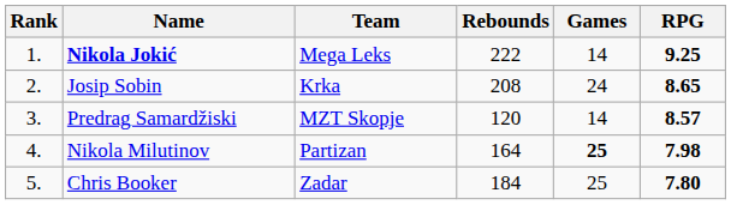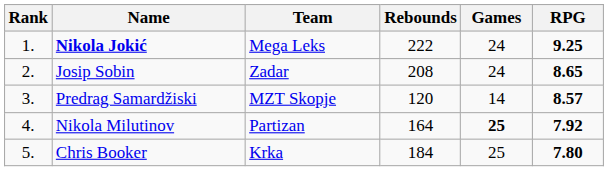 <table class="wikitable" style="text-align: center;">
 <tr>
 <th>Rank</th>
 <th width="175">Name</th>
 <th width="120">Team</th>
 <th width="60">Rebounds</th>
 <th width="60">Games</th>
 <th width="60">RPG</th>
 </tr>
 <tr>
 <td>1.</td>
 <td align="left"> <strong><a href='#'>Nikola Jokić</a></strong></td>
 <td align="left"> <a href='#'>Mega Leks</a></td>
 <td>222</td>
-<td>14</td>
+<td>24</td>
 <td><strong>9.25</strong></td>
 </tr>
 <tr>
 <td>2.</td>
 <td align="left"> <a href='#'>Josip Sobin</a></td>
-<td align="left"> <a href='#'>Krka</a></td>
+<td align="left"> <a href='#'>Zadar</a></td>
 <td>208</td>
 <td>24</td>
 <td><strong>8.65</strong></td>
 </tr>
 <tr>
 <td>3.</td>
 <td align="left"> <a href='#'>Predrag Samardžiski</a></td>
 <td align="left"> <a href='#'>MZT Skopje</a></td>
 <td>120</td>
 <td>14</td>
 <td><strong>8.57</strong></td>
 </tr>
 <tr>
 <td>4.</td>
 <td align="left"> <a href='#'>Nikola Milutinov</a></td>
 <td align="left"> <a href='#'>Partizan</a></td>
 <td>164</td>
 <td><strong>25</strong></td>
-<td><strong>7.98</strong></td>
+<td><strong>7.92</strong></td>
 </tr>
 <tr>
 <td>5.</td>
 <td align="left"> <a href='#'>Chris Booker</a></td>
-<td align="left"> <a href='#'>Zadar</a></td>
+<td align="left"> <a href='#'>Krka</a></td>
 <td>184</td>
 <td>25</td>
 <td><strong>7.80</strong></td>
 </tr>
 </table>
